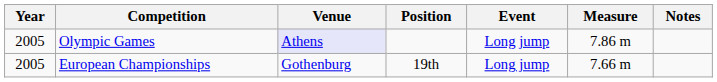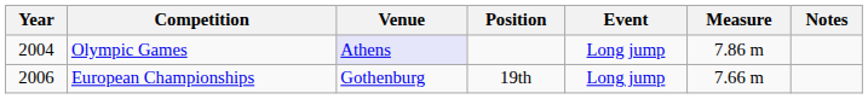 <table class="wikitable" width=55% style="font-size:90%; text-align:center;">
 <tr>
 <th>Year</th>
 <th>Competition</th>
 <th>Venue</th>
 <th>Position</th>
 <th>Event</th>
 <th>Measure</th>
 <th>Notes</th>
 </tr>
 <tr>
-<td>2005</td>
+<td>2004</td>
 <td align=left><a href='#'>Olympic Games</a></td>
 <td align=left style="background: lavender;"> <a href='#'>Athens</a></td>
 <td></td>
 <td><a href='#'>Long jump</a></td>
 <td>7.86 m</td>
 <td></td>
 </tr>
 <tr>
-<td>2005</td>
+<td>2006</td>
 <td align=left><a href='#'>European Championships</a></td>
 <td align=left> <a href='#'>Gothenburg</a></td>
 <td>19th</td>
 <td><a href='#'>Long jump</a></td>
 <td>7.66 m</td>
 <td></td>
 </tr>
 </table>
